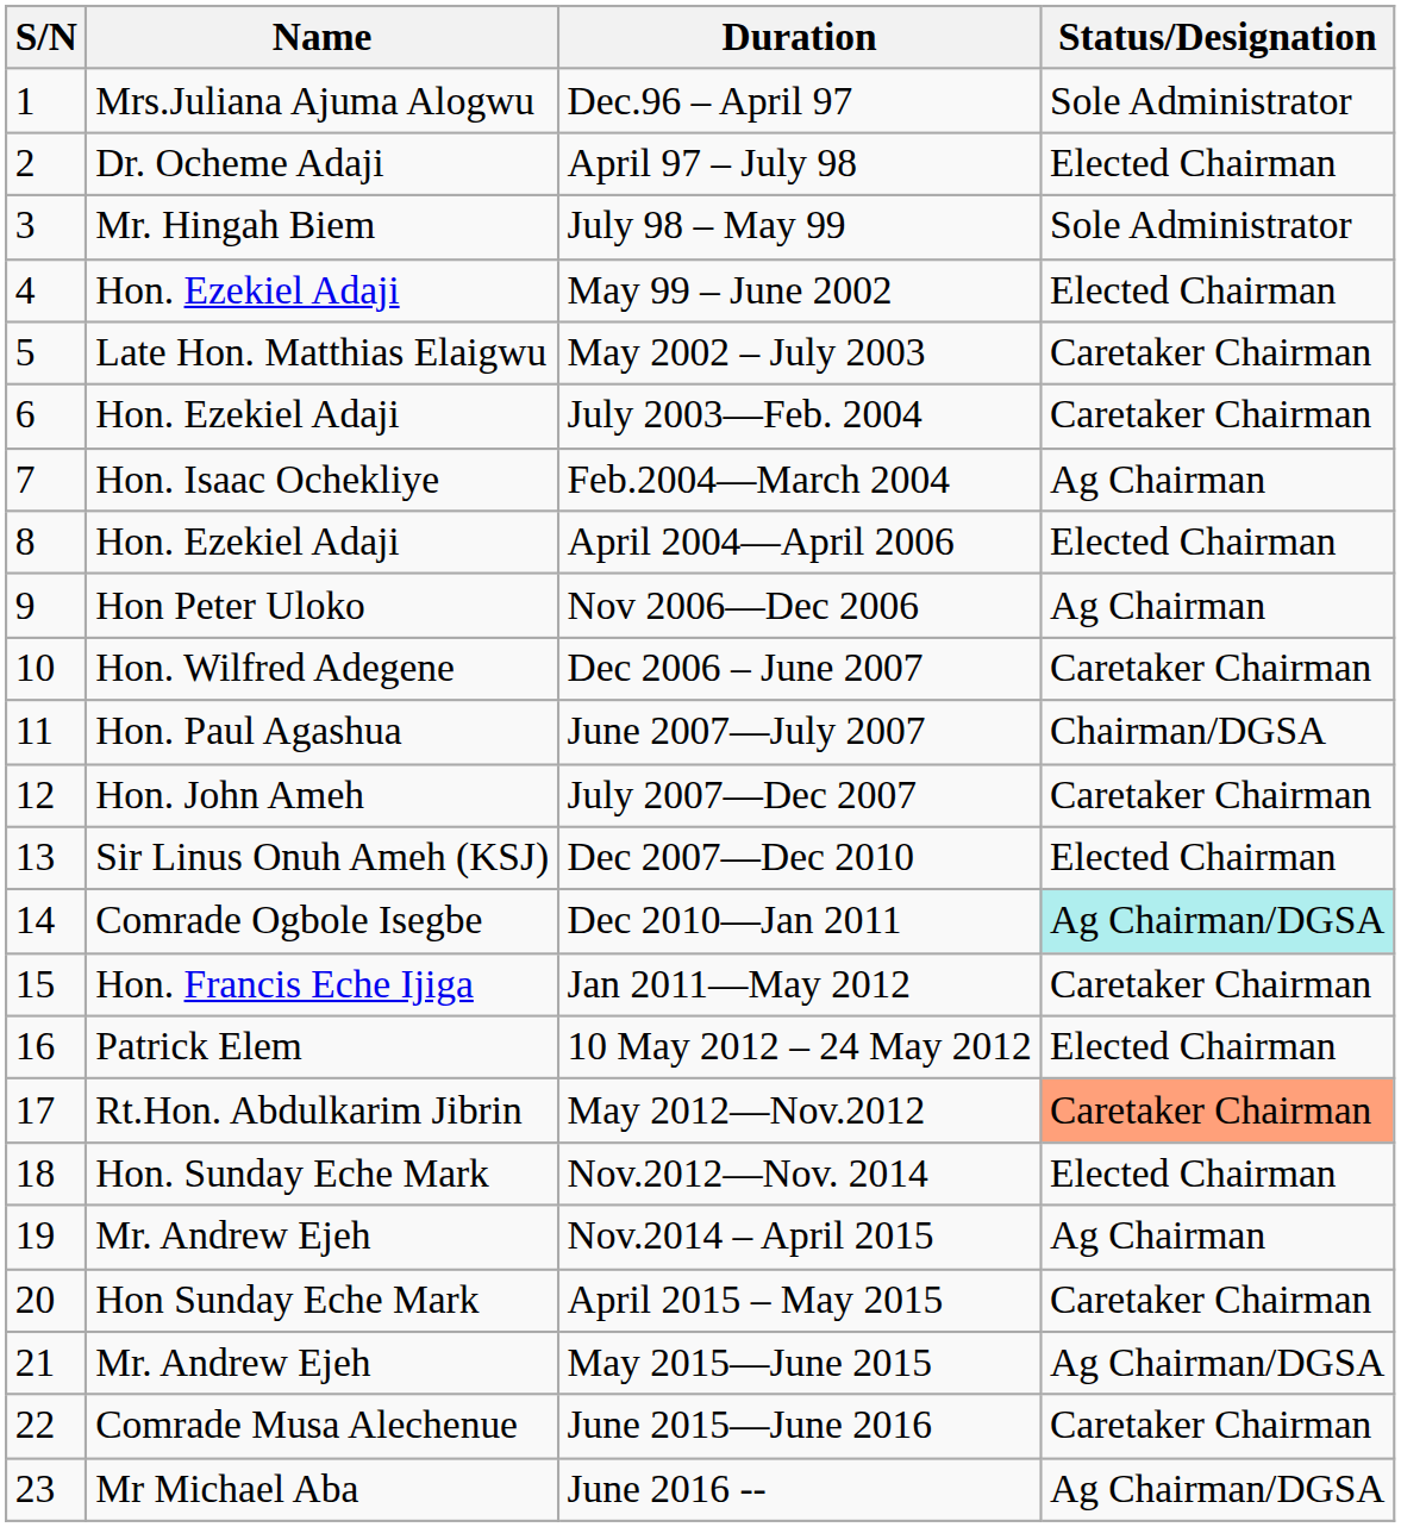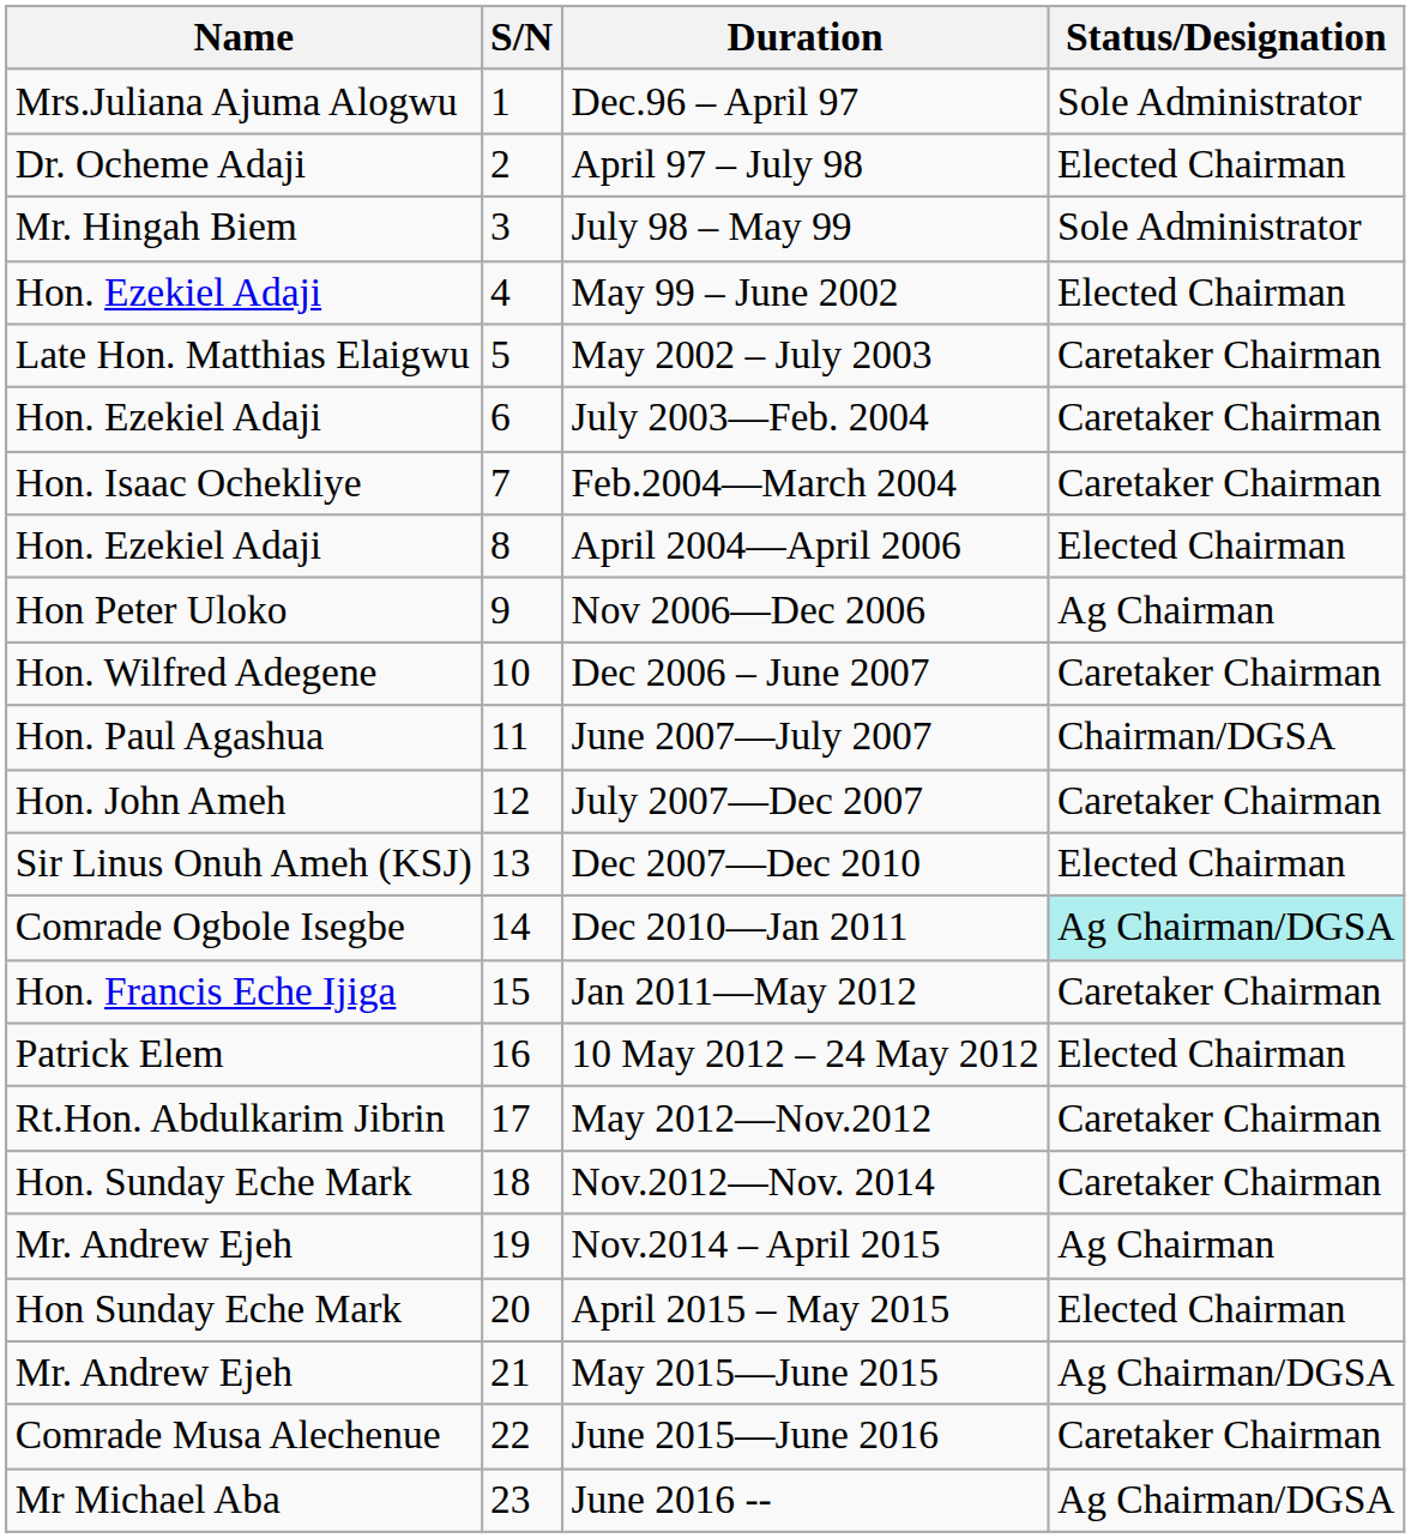 <table class="wikitable">
 <tr>
+<th>Name</th>
 <th>S/N</th>
-<th>Name</th>
 <th>Duration</th>
 <th>Status/Designation</th>
 </tr>
 <tr>
+<td>Mrs.Juliana Ajuma Alogwu</td>
 <td>1</td>
-<td>Mrs.Juliana Ajuma Alogwu</td>
 <td>Dec.96 – April 97</td>
 <td>Sole Administrator</td>
 </tr>
 <tr>
+<td>Dr. Ocheme Adaji</td>
 <td>2</td>
-<td>Dr. Ocheme Adaji</td>
 <td>April 97 – July 98</td>
 <td>Elected Chairman</td>
 </tr>
 <tr>
+<td>Mr. Hingah Biem</td>
 <td>3</td>
-<td>Mr. Hingah Biem</td>
 <td>July 98 – May  99</td>
 <td>Sole Administrator</td>
 </tr>
 <tr>
+<td>Hon. <a href='#'>Ezekiel Adaji</a></td>
 <td>4</td>
-<td>Hon. <a href='#'>Ezekiel Adaji</a></td>
 <td>May 99 – June 2002</td>
 <td>Elected Chairman</td>
 </tr>
 <tr>
+<td>Late Hon. Matthias Elaigwu</td>
 <td>5</td>
-<td>Late Hon. Matthias Elaigwu</td>
 <td>May 2002 – July 2003</td>
 <td>Caretaker Chairman</td>
 </tr>
 <tr>
+<td>Hon. Ezekiel Adaji</td>
 <td>6</td>
-<td>Hon. Ezekiel Adaji</td>
 <td>July 2003—Feb. 2004</td>
 <td>Caretaker Chairman</td>
 </tr>
 <tr>
+<td>Hon. Isaac Ochekliye</td>
 <td>7</td>
-<td>Hon. Isaac Ochekliye</td>
 <td>Feb.2004—March 2004</td>
-<td>Ag Chairman</td>
+<td>Caretaker Chairman</td>
 </tr>
 <tr>
+<td>Hon. Ezekiel Adaji</td>
 <td>8</td>
-<td>Hon. Ezekiel Adaji</td>
 <td>April 2004—April  2006</td>
 <td>Elected Chairman</td>
 </tr>
 <tr>
+<td>Hon Peter Uloko</td>
 <td>9</td>
-<td>Hon Peter Uloko</td>
 <td>Nov 2006—Dec 2006</td>
 <td>Ag Chairman</td>
 </tr>
 <tr>
+<td>Hon. Wilfred Adegene</td>
 <td>10</td>
-<td>Hon. Wilfred Adegene</td>
 <td>Dec 2006 – June  2007</td>
 <td>Caretaker Chairman</td>
 </tr>
 <tr>
+<td>Hon. Paul Agashua</td>
 <td>11</td>
-<td>Hon. Paul Agashua</td>
 <td>June 2007—July  2007</td>
 <td>Chairman/DGSA</td>
 </tr>
 <tr>
+<td>Hon. John Ameh</td>
 <td>12</td>
-<td>Hon. John Ameh</td>
 <td>July 2007—Dec 2007</td>
 <td>Caretaker Chairman</td>
 </tr>
 <tr>
+<td>Sir Linus Onuh Ameh (KSJ)</td>
 <td>13</td>
-<td>Sir Linus Onuh Ameh (KSJ)</td>
 <td>Dec 2007—Dec 2010</td>
 <td>Elected Chairman</td>
 </tr>
 <tr>
+<td>Comrade Ogbole Isegbe</td>
 <td>14</td>
-<td>Comrade Ogbole Isegbe</td>
 <td>Dec 2010—Jan 2011</td>
 <td style="background: paleturquoise;">Ag Chairman/DGSA</td>
 </tr>
 <tr>
+<td>Hon. <a href='#'>Francis Eche Ijiga</a></td>
 <td>15</td>
-<td>Hon. <a href='#'>Francis Eche Ijiga</a></td>
 <td>Jan 2011—May 2012</td>
 <td>Caretaker Chairman</td>
 </tr>
 <tr>
+<td>Patrick Elem</td>
 <td>16</td>
-<td>Patrick Elem</td>
 <td>10 May 2012 – 24 May 2012</td>
 <td>Elected Chairman</td>
 </tr>
 <tr>
+<td>Rt.Hon. Abdulkarim Jibrin</td>
 <td>17</td>
-<td>Rt.Hon. Abdulkarim Jibrin</td>
 <td>May 2012—Nov.2012</td>
-<td style="background: lightsalmon;">Caretaker Chairman</td>
+<td>Caretaker Chairman</td>
 </tr>
 <tr>
+<td>Hon. Sunday Eche Mark</td>
 <td>18</td>
-<td>Hon. Sunday Eche Mark</td>
 <td>Nov.2012—Nov. 2014</td>
-<td>Elected Chairman</td>
+<td>Caretaker Chairman</td>
 </tr>
 <tr>
+<td>Mr. Andrew Ejeh</td>
 <td>19</td>
-<td>Mr. Andrew Ejeh</td>
 <td>Nov.2014 – April 2015</td>
 <td>Ag Chairman</td>
 </tr>
 <tr>
+<td>Hon Sunday Eche Mark</td>
 <td>20</td>
-<td>Hon Sunday Eche Mark</td>
 <td>April 2015 – May 2015</td>
-<td>Caretaker Chairman</td>
+<td>Elected Chairman</td>
 </tr>
 <tr>
+<td>Mr. Andrew Ejeh</td>
 <td>21</td>
-<td>Mr. Andrew Ejeh</td>
 <td>May 2015—June 2015</td>
 <td>Ag Chairman/DGSA</td>
 </tr>
 <tr>
+<td>Comrade Musa Alechenue</td>
 <td>22</td>
-<td>Comrade Musa Alechenue</td>
 <td>June 2015—June 2016</td>
 <td>Caretaker Chairman</td>
 </tr>
 <tr>
+<td>Mr Michael Aba</td>
 <td>23</td>
-<td>Mr Michael Aba</td>
 <td>June 2016  --</td>
 <td>Ag Chairman/DGSA</td>
 </tr>
 </table>
